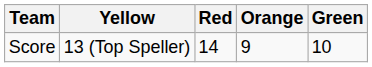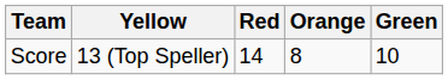 <table class="wikitable">
 <tr>
 <th>Team</th>
 <th>Yellow</th>
 <th>Red</th>
 <th>Orange</th>
 <th>Green</th>
 </tr>
 <tr>
 <td>Score</td>
 <td>13 (Top Speller)</td>
 <td>14</td>
-<td>9</td>
+<td>8</td>
 <td>10</td>
 </tr>
 </table>
